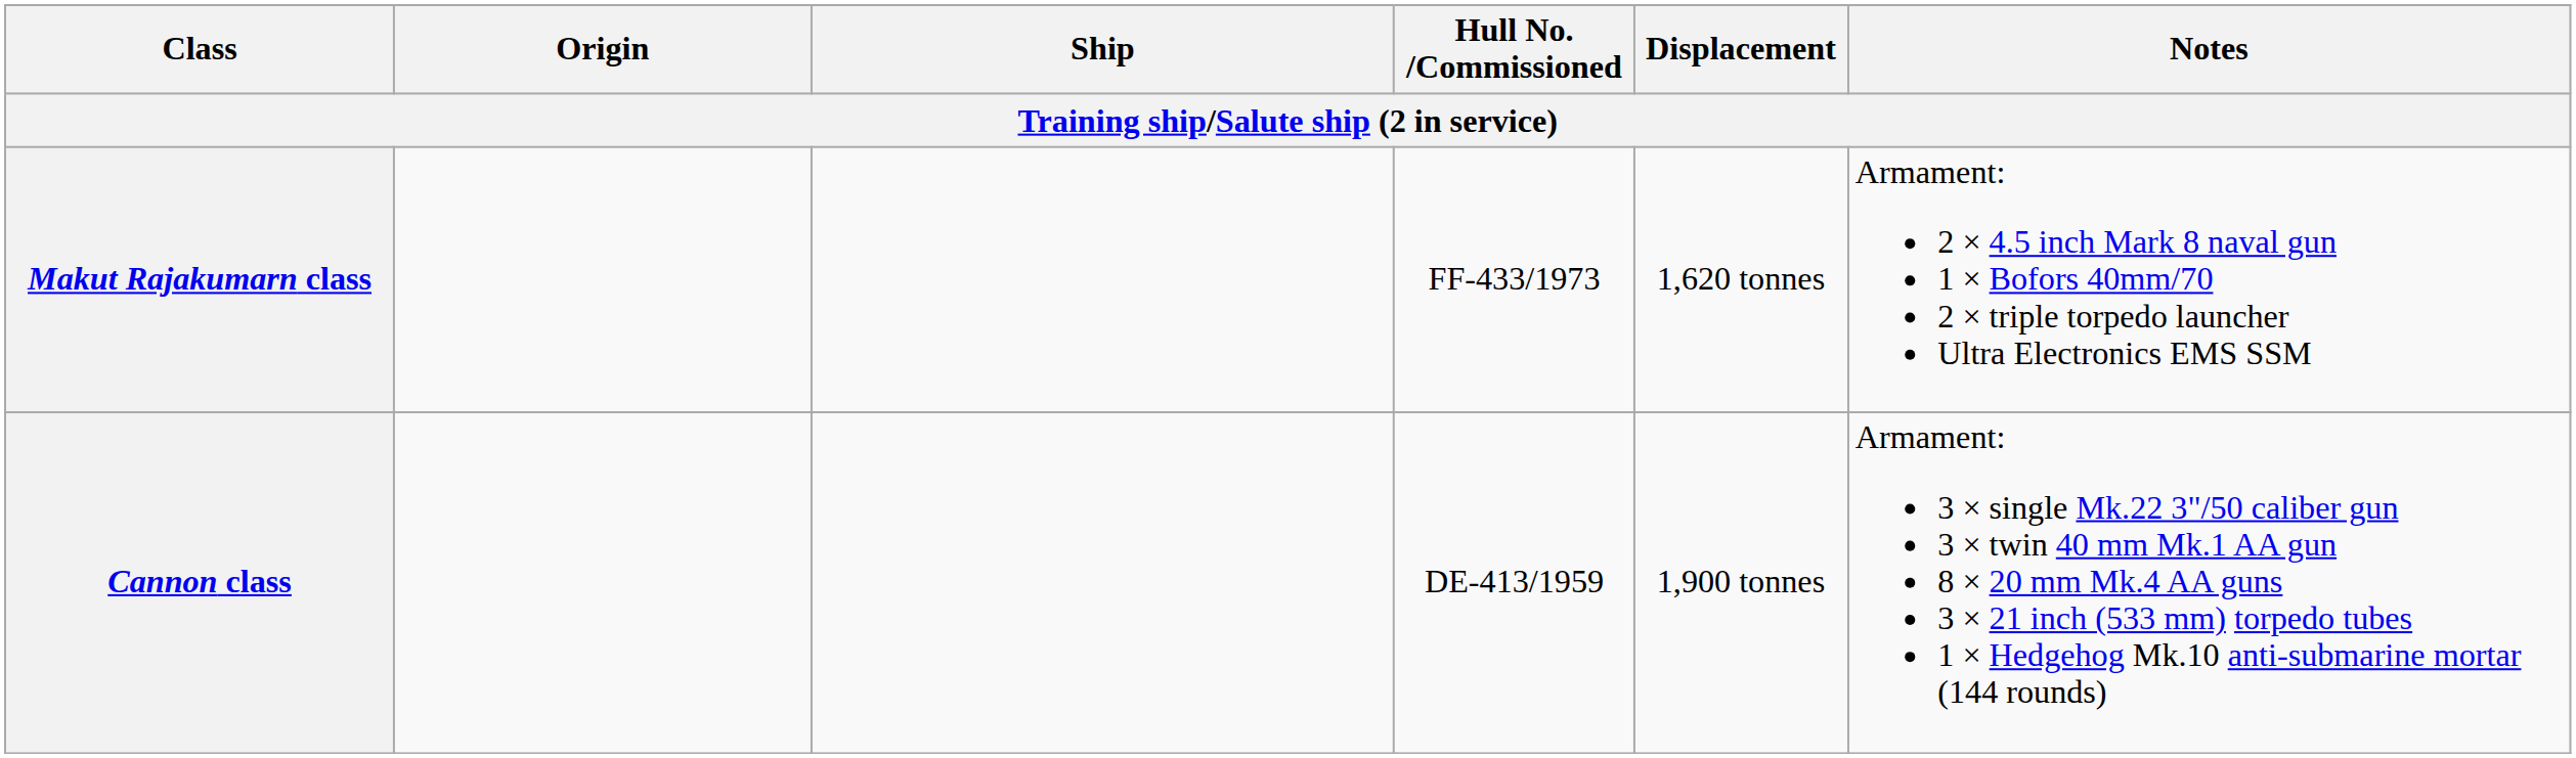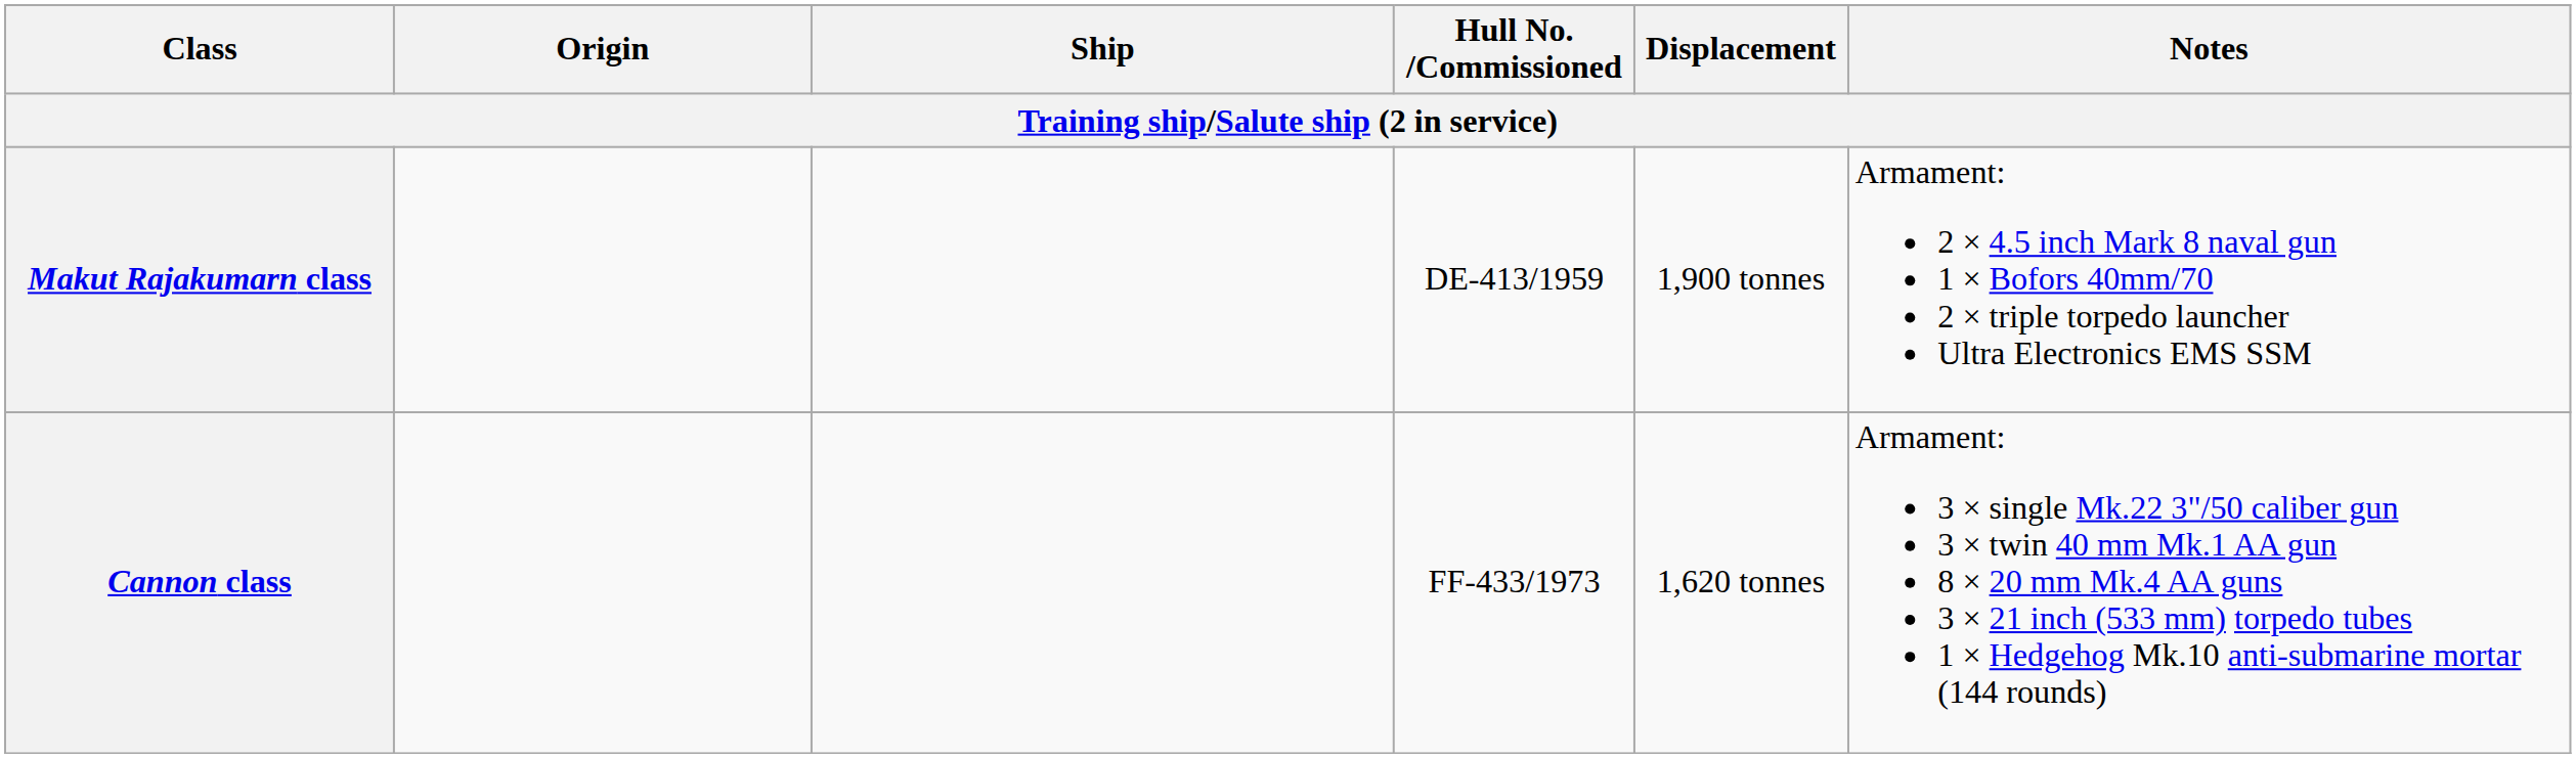 <table class="wikitable">
 <tr>
 <th style="text-align:centre; width:14%;">Class</th>
 <th style="text-align:centre; width:15%;">Origin</th>
 <th style="text-align:centre; width:21%;">Ship</th>
 <th style="text-align:center; width:4%;">Hull No.<br>/Commissioned</th>
 <th style="text-align:centre; width:4%;">Displacement</th>
 <th style="text-align:centre; width:26%;">Notes</th>
 </tr>
 <tr>
 <th colspan="7"><a href='#'>Training ship</a>/<a href='#'>Salute ship</a> (2 in service)</th>
 </tr>
 <tr>
 <th style="text-align:centre;"><a href='#'><em>Makut Rajakumarn</em> class</a></th>
 <td></td>
 <td ! style="text-align:center;"></td>
-<td ! style="text-align:center;">FF-433/1973</td>
-<td ! style="text-align:center;">1,620 tonnes</td>
+<td ! style="text-align:center;">DE-413/1959</td>
+<td ! style="text-align:center;">1,900 tonnes</td>
 <td>Armament:<br><ul><li>2 × <a href='#'>4.5 inch Mark 8 naval gun</a></li><li>1 × <a href='#'>Bofors 40mm/70</a></li><li>2 × triple torpedo launcher</li><li>Ultra Electronics EMS SSM</li></ul></td>
 </tr>
 <tr>
 <th style="text-align:centre;"><a href='#'><em>Cannon</em> class</a></th>
 <td></td>
 <td ! style="text-align:center;"></td>
-<td ! style="text-align:center;">DE-413/1959</td>
-<td ! style="text-align:center;">1,900 tonnes</td>
+<td ! style="text-align:center;">FF-433/1973</td>
+<td ! style="text-align:center;">1,620 tonnes</td>
 <td>Armament:<br><ul><li>3 × single <a href='#'>Mk.22 3"/50 caliber gun</a></li><li>3 × twin <a href='#'>40 mm Mk.1 AA gun</a></li><li>8 × <a href='#'>20 mm Mk.4 AA guns</a></li><li>3 × <a href='#'>21 inch (533 mm)</a> <a href='#'>torpedo tubes</a></li><li>1 × <a href='#'>Hedgehog</a> Mk.10 <a href='#'>anti-submarine mortar</a> (144 rounds)</li></ul></td>
 </tr>
 <tr>
 </tr>
 </table>
